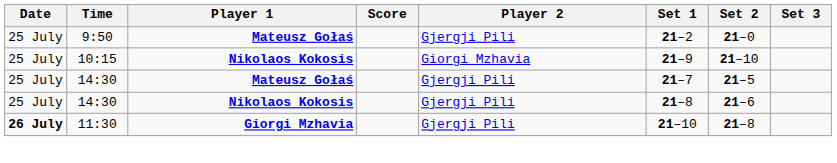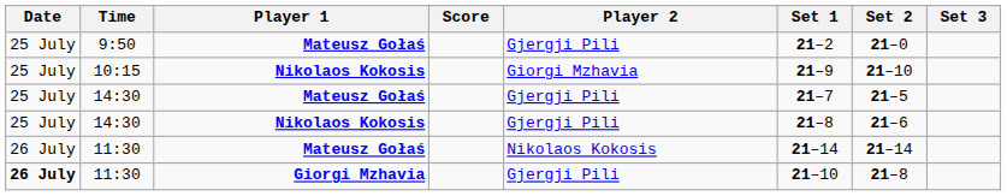 <table class="wikitable" style="font-size:90%; text-align:center">
 <tr>
 <th width="50">Date</th>
 <th width="50">Time</th>
 <th width="200">Player 1</th>
 <th width="50">Score</th>
 <th width="200">Player 2</th>
 <th width="50">Set 1</th>
 <th width="50">Set 2</th>
 <th width="50">Set 3</th>
 </tr>
 <tr>
 <td>25 July</td>
 <td>9:50</td>
 <td align="right"><strong><a href='#'>Mateusz Gołaś</a> </strong></td>
 <td></td>
 <td align="left"> <a href='#'>Gjergji Pili</a></td>
 <td><strong>21</strong>–2</td>
 <td><strong>21</strong>–0</td>
 <td></td>
 </tr>
 <tr>
 <td>25 July</td>
 <td>10:15</td>
 <td align="right"><strong><a href='#'>Nikolaos Kokosis</a> </strong></td>
 <td></td>
 <td align="left"> <a href='#'>Giorgi Mzhavia</a></td>
 <td><strong>21</strong>–9</td>
 <td><strong>21</strong>–10</td>
 <td></td>
 </tr>
 <tr>
 <td>25 July</td>
 <td>14:30</td>
 <td align="right"><strong><a href='#'>Mateusz Gołaś</a> </strong></td>
 <td></td>
 <td align="left"> <a href='#'>Gjergji Pili</a></td>
 <td><strong>21</strong>–7</td>
 <td><strong>21</strong>–5</td>
 <td></td>
 </tr>
 <tr>
 <td>25 July</td>
 <td>14:30</td>
 <td align="right"><strong><a href='#'>Nikolaos Kokosis</a> </strong></td>
 <td></td>
 <td align="left"> <a href='#'>Gjergji Pili</a></td>
 <td><strong>21</strong>–8</td>
 <td><strong>21</strong>–6</td>
 <td></td>
 </tr>
 <tr>
+<td>26 July</td>
+<td>11:30</td>
+<td align="right"><strong><a href='#'>Mateusz Gołaś</a> </strong></td>
+<td></td>
+<td align="left"> <a href='#'>Nikolaos Kokosis</a></td>
+<td><strong>21</strong>–14</td>
+<td><strong>21</strong>–14</td>
+<td></td>
+</tr>
+<tr>
 <td><strong>26 July</strong></td>
 <td>11:30</td>
 <td align="right"><strong><a href='#'>Giorgi Mzhavia</a> </strong></td>
 <td></td>
 <td align="left"> <a href='#'>Gjergji Pili</a></td>
 <td><strong>21</strong>–10</td>
 <td><strong>21</strong>–8</td>
 <td></td>
 </tr>
 </table>
